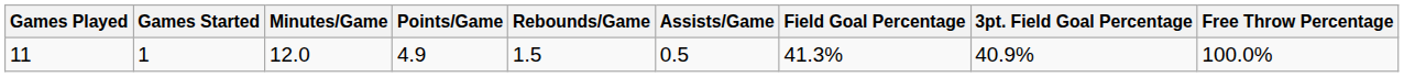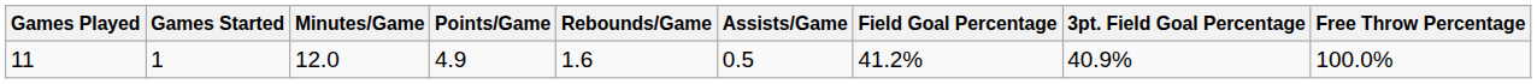 <table class="wikitable">
 <tr>
 <th><small>Games Played</small></th>
 <th><small>Games Started</small></th>
 <th><small>Minutes/Game</small></th>
 <th><small>Points/Game</small></th>
 <th><small>Rebounds/Game</small></th>
 <th><small>Assists/Game</small></th>
 <th><small>Field Goal Percentage</small></th>
 <th><small>3pt. Field Goal Percentage</small></th>
 <th><small>Free Throw Percentage</small></th>
 </tr>
 <tr>
 <td>11</td>
 <td>1</td>
 <td>12.0</td>
 <td>4.9</td>
-<td>1.5</td>
+<td>1.6</td>
 <td>0.5</td>
-<td>41.3%</td>
+<td>41.2%</td>
 <td>40.9%</td>
 <td>100.0%</td>
 </tr>
 </table>
